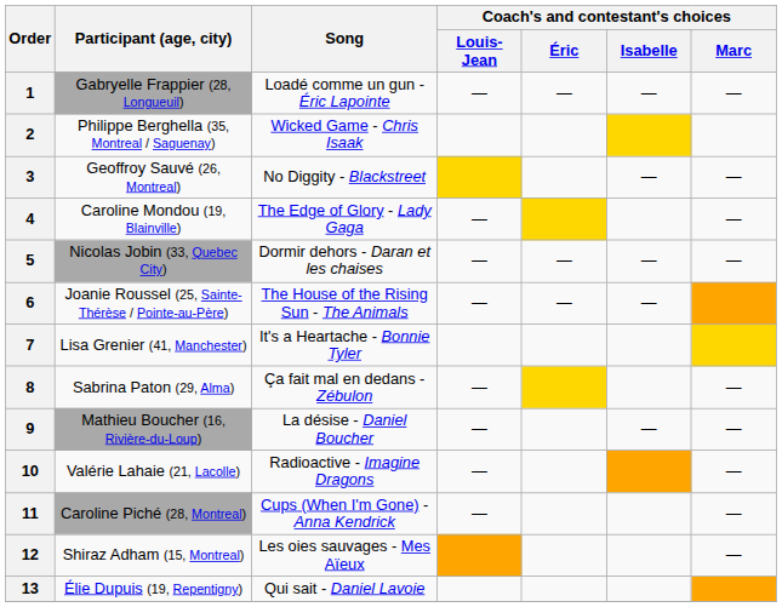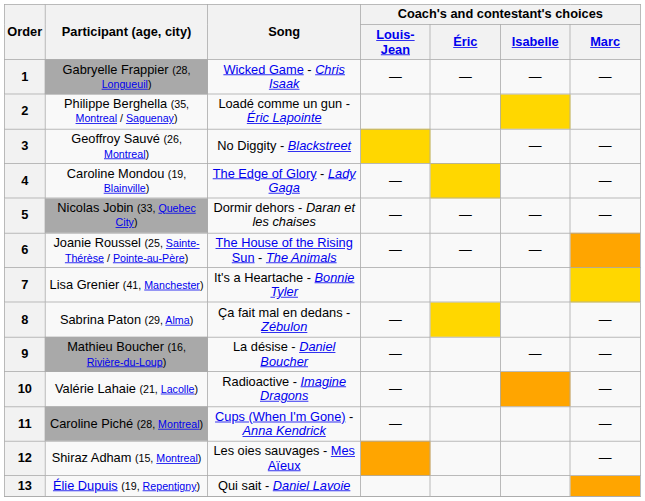 <table class="wikitable plainrowheaders"  style="text-align:center; width:90%;">
 <tr>
 <th scope="col" rowspan="2">Order</th>
 <th scope="col" rowspan="2">Participant (age, city)</th>
 <th scope="col" rowspan="2">Song</th>
 <th colspan="4">Coach's and contestant's choices</th>
 </tr>
 <tr>
 <th style="width:5em;"><a href='#'>Louis-Jean</a></th>
 <th style="width:5em;"><a href='#'>Éric</a></th>
 <th style="width:5em;"><a href='#'>Isabelle</a></th>
 <th style="width:5em;"><a href='#'>Marc</a></th>
 </tr>
 <tr>
 <th scope=col>1</th>
 <td style="background:darkgrey;text-align:center;">Gabryelle Frappier <small>(28, <a href='#'>Longueuil</a>)</small></td>
-<td>Loadé comme un gun - <em><a href='#'>Éric Lapointe</a></em></td>
+<td><a href='#'>Wicked Game</a> - <em><a href='#'>Chris Isaak</a></em></td>
 <td>—</td>
 <td>—</td>
 <td>—</td>
 <td>—</td>
 </tr>
 <tr>
 <th scope=col>2</th>
 <td>Philippe Berghella <small>(35, <a href='#'>Montreal</a> / <a href='#'>Saguenay</a>)</small></td>
-<td><a href='#'>Wicked Game</a> - <em><a href='#'>Chris Isaak</a></em></td>
+<td>Loadé comme un gun - <em><a href='#'>Éric Lapointe</a></em></td>
 <td></td>
 <td></td>
 <td style="background:gold;text-align:center;"></td>
 <td></td>
 </tr>
 <tr>
 <th scope=col>3</th>
 <td>Geoffroy Sauvé <small>(26, <a href='#'>Montreal</a>)</small></td>
 <td>No Diggity - <em><a href='#'>Blackstreet</a></em></td>
 <td style="background:gold;text-align:center;"></td>
 <td></td>
 <td>—</td>
 <td>—</td>
 </tr>
 <tr>
 <th scope=col>4</th>
 <td>Caroline Mondou <small>(19, <a href='#'>Blainville</a>)</small></td>
 <td><a href='#'>The Edge of Glory</a> - <em><a href='#'>Lady Gaga</a></em></td>
 <td>—</td>
 <td style="background:gold;text-align:center;"></td>
 <td></td>
 <td>—</td>
 </tr>
 <tr>
 <th scope=col>5</th>
 <td style="background:darkgrey;text-align:center;">Nicolas Jobin <small>(33, <a href='#'>Quebec City</a>)</small></td>
 <td>Dormir dehors - <em>Daran et les chaises</em></td>
 <td>—</td>
 <td>—</td>
 <td>—</td>
 <td>—</td>
 </tr>
 <tr>
 <th scope=col>6</th>
 <td>Joanie Roussel <small>(25, <a href='#'>Sainte-Thérèse</a> / <a href='#'>Pointe-au-Père</a>)</small></td>
 <td><a href='#'>The House of the Rising Sun</a> - <em><a href='#'>The Animals</a></em></td>
 <td>—</td>
 <td>—</td>
 <td>—</td>
 <td style="background:orange;text-align:center;"></td>
 </tr>
 <tr>
 <th scope=col>7</th>
 <td>Lisa Grenier <small>(41, <a href='#'>Manchester</a>)</small></td>
 <td>It's a Heartache - <em><a href='#'>Bonnie Tyler</a></em></td>
 <td></td>
 <td></td>
 <td></td>
 <td style="background:gold;text-align:center;"></td>
 </tr>
 <tr>
 <th scope=col>8</th>
 <td>Sabrina Paton <small>(29, <a href='#'>Alma</a>)</small></td>
 <td>Ça fait mal en dedans - <em><a href='#'>Zébulon</a></em></td>
 <td>—</td>
 <td style="background:gold;text-align:center;"></td>
 <td></td>
 <td>—</td>
 </tr>
 <tr>
 <th scope=col>9</th>
 <td style="background:darkgrey;text-align:center;">Mathieu Boucher <small>(16, <a href='#'>Rivière-du-Loup</a>)</small></td>
 <td>La désise - <em><a href='#'>Daniel Boucher</a></em></td>
 <td>—</td>
 <td></td>
 <td>—</td>
 <td>—</td>
 </tr>
 <tr>
 <th scope=col>10</th>
 <td>Valérie Lahaie <small>(21, <a href='#'>Lacolle</a>)</small></td>
 <td>Radioactive - <em><a href='#'>Imagine Dragons</a></em></td>
 <td>—</td>
 <td></td>
 <td style="background:orange;text-align:center;"></td>
 <td>—</td>
 </tr>
 <tr>
 <th scope=col>11</th>
 <td style="background:darkgrey;text-align:center;">Caroline Piché <small>(28, <a href='#'>Montreal</a>)</small></td>
 <td><a href='#'>Cups (When I'm Gone)</a> - <em><a href='#'>Anna Kendrick</a></em></td>
 <td>—</td>
 <td></td>
 <td></td>
 <td>—</td>
 </tr>
 <tr>
 <th scope=col>12</th>
 <td>Shiraz Adham <small>(15, <a href='#'>Montreal</a>)</small></td>
 <td>Les oies sauvages - <a href='#'>Mes Aïeux</a></td>
 <td style="background:orange;text-align:center;"></td>
 <td></td>
 <td></td>
 <td>—</td>
 </tr>
 <tr>
 <th scope=col>13</th>
 <td><a href='#'>Élie Dupuis</a> <small>(19, <a href='#'>Repentigny</a>)</small></td>
 <td>Qui sait - <em><a href='#'>Daniel Lavoie</a></em></td>
 <td></td>
 <td></td>
 <td></td>
 <td style="background:orange;text-align:center;"></td>
 </tr>
 <tr>
 </tr>
 </table>
